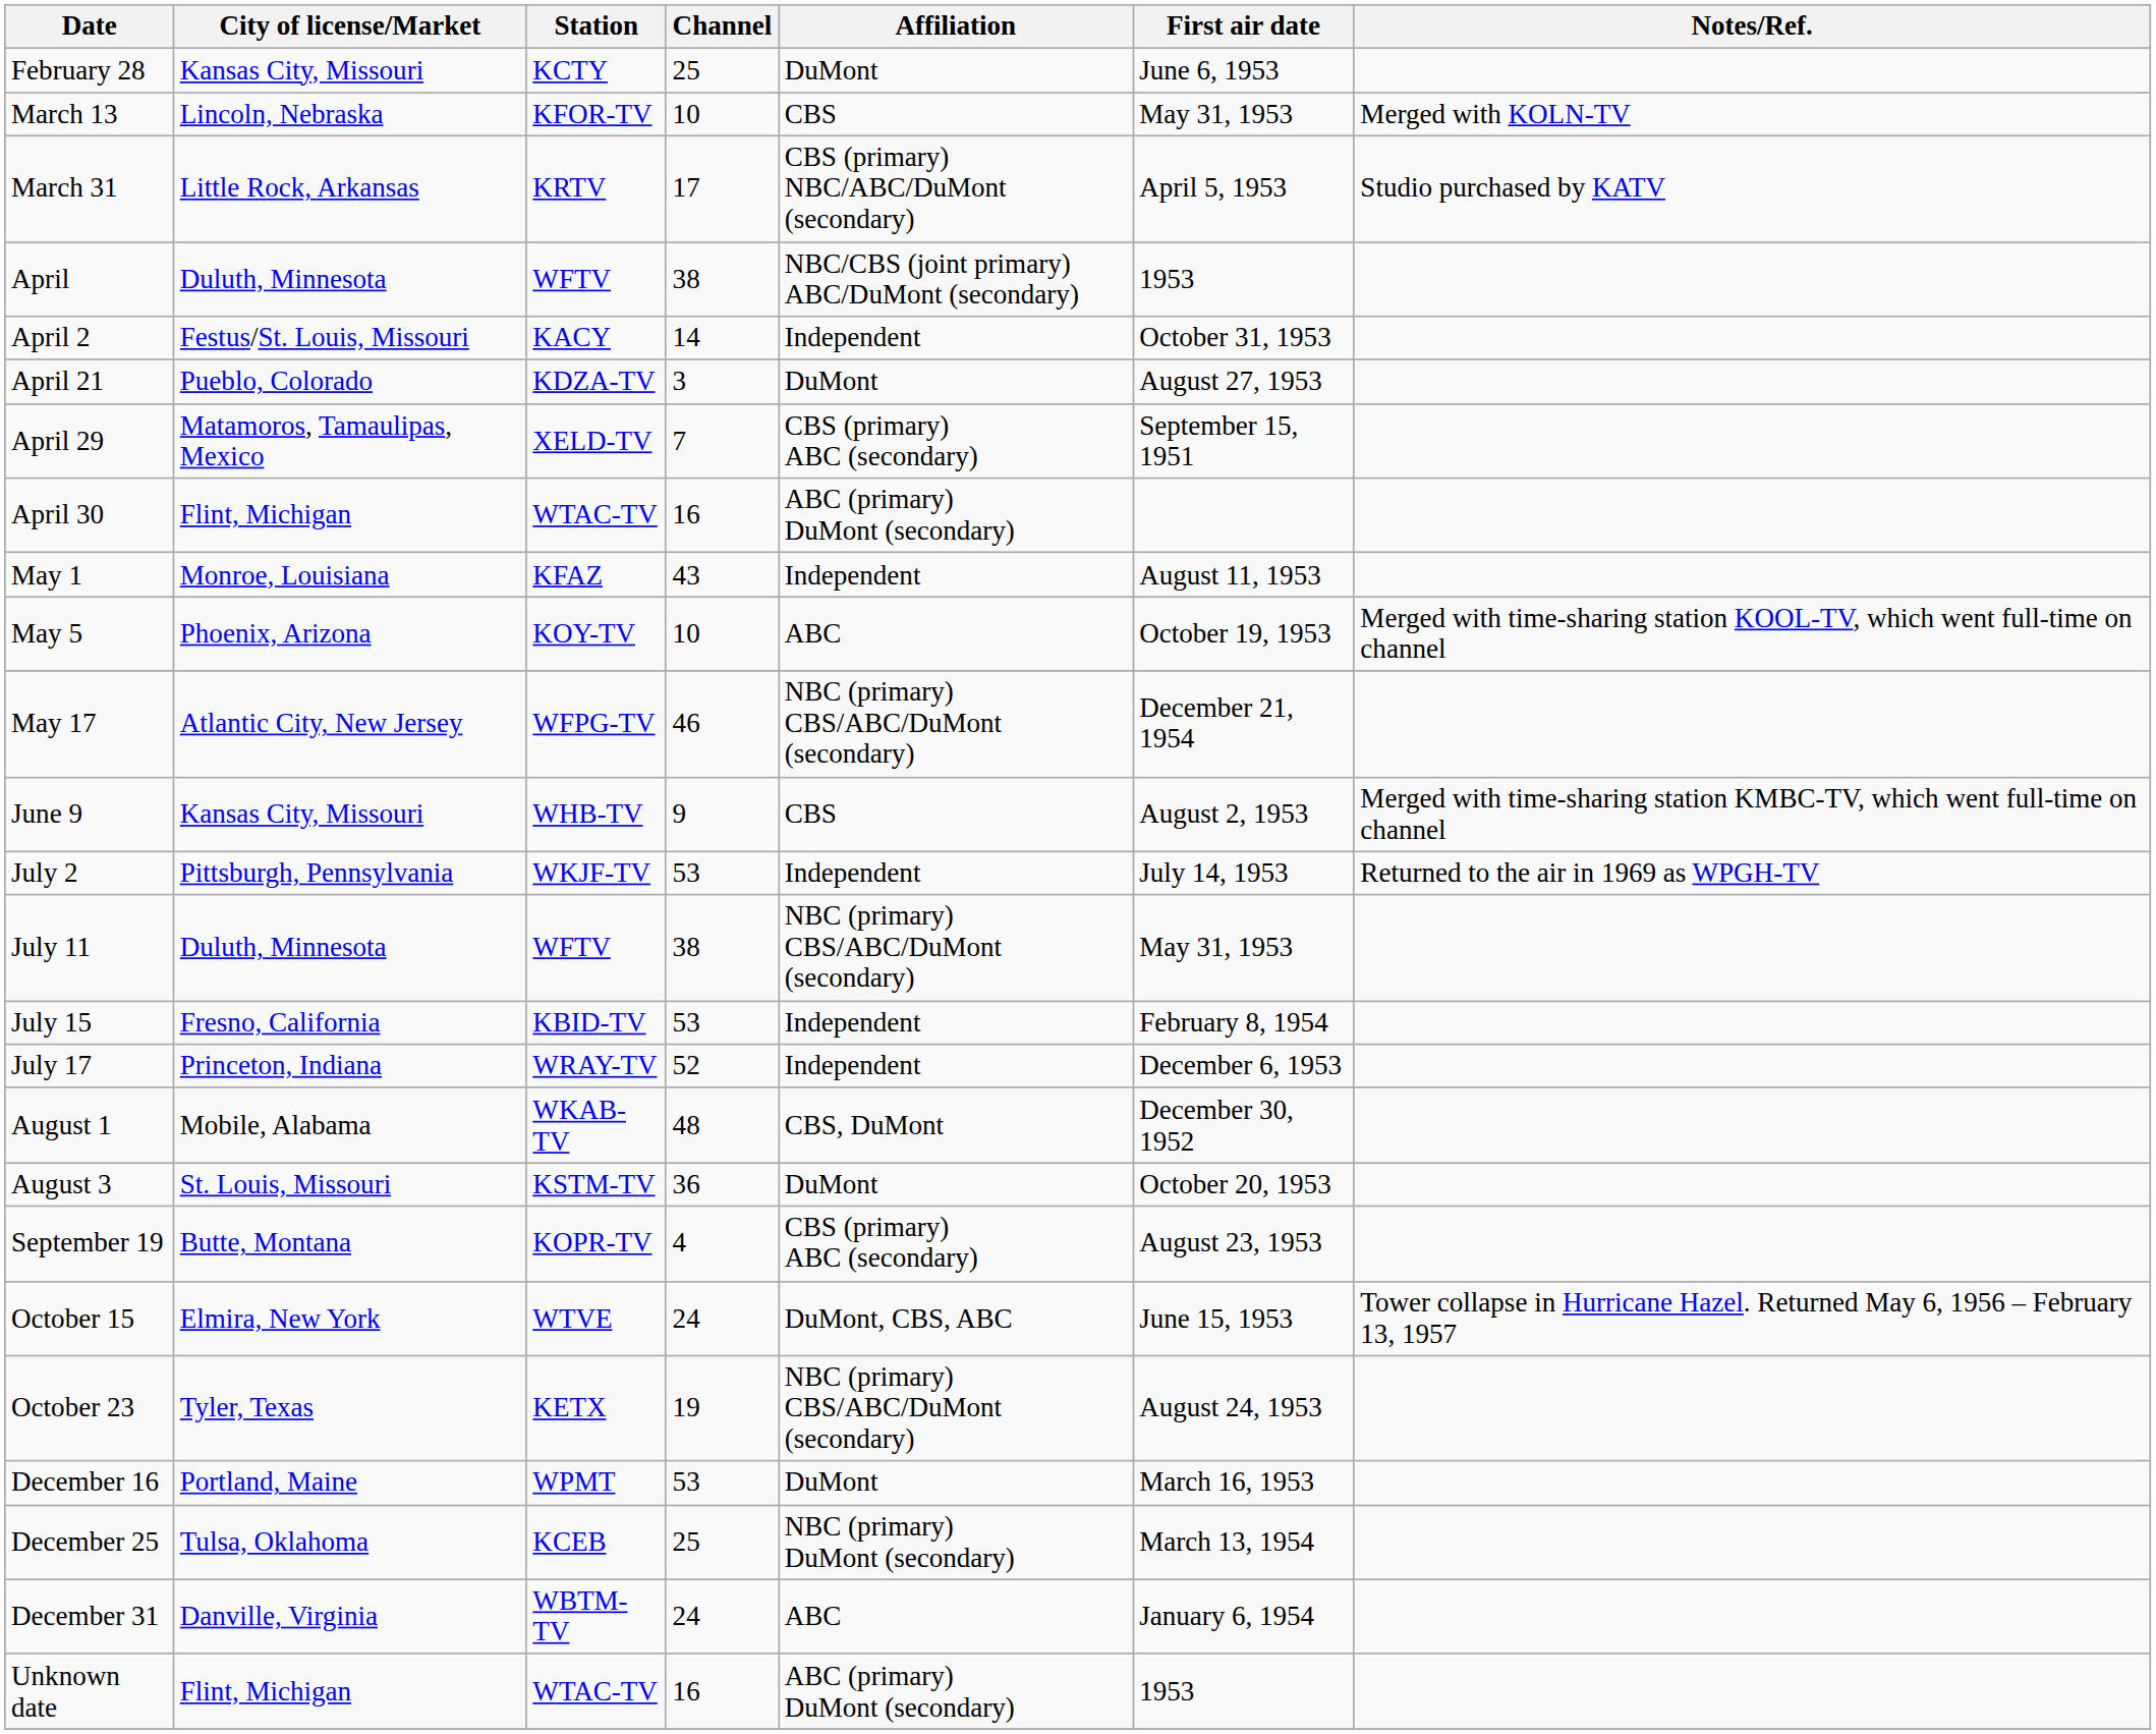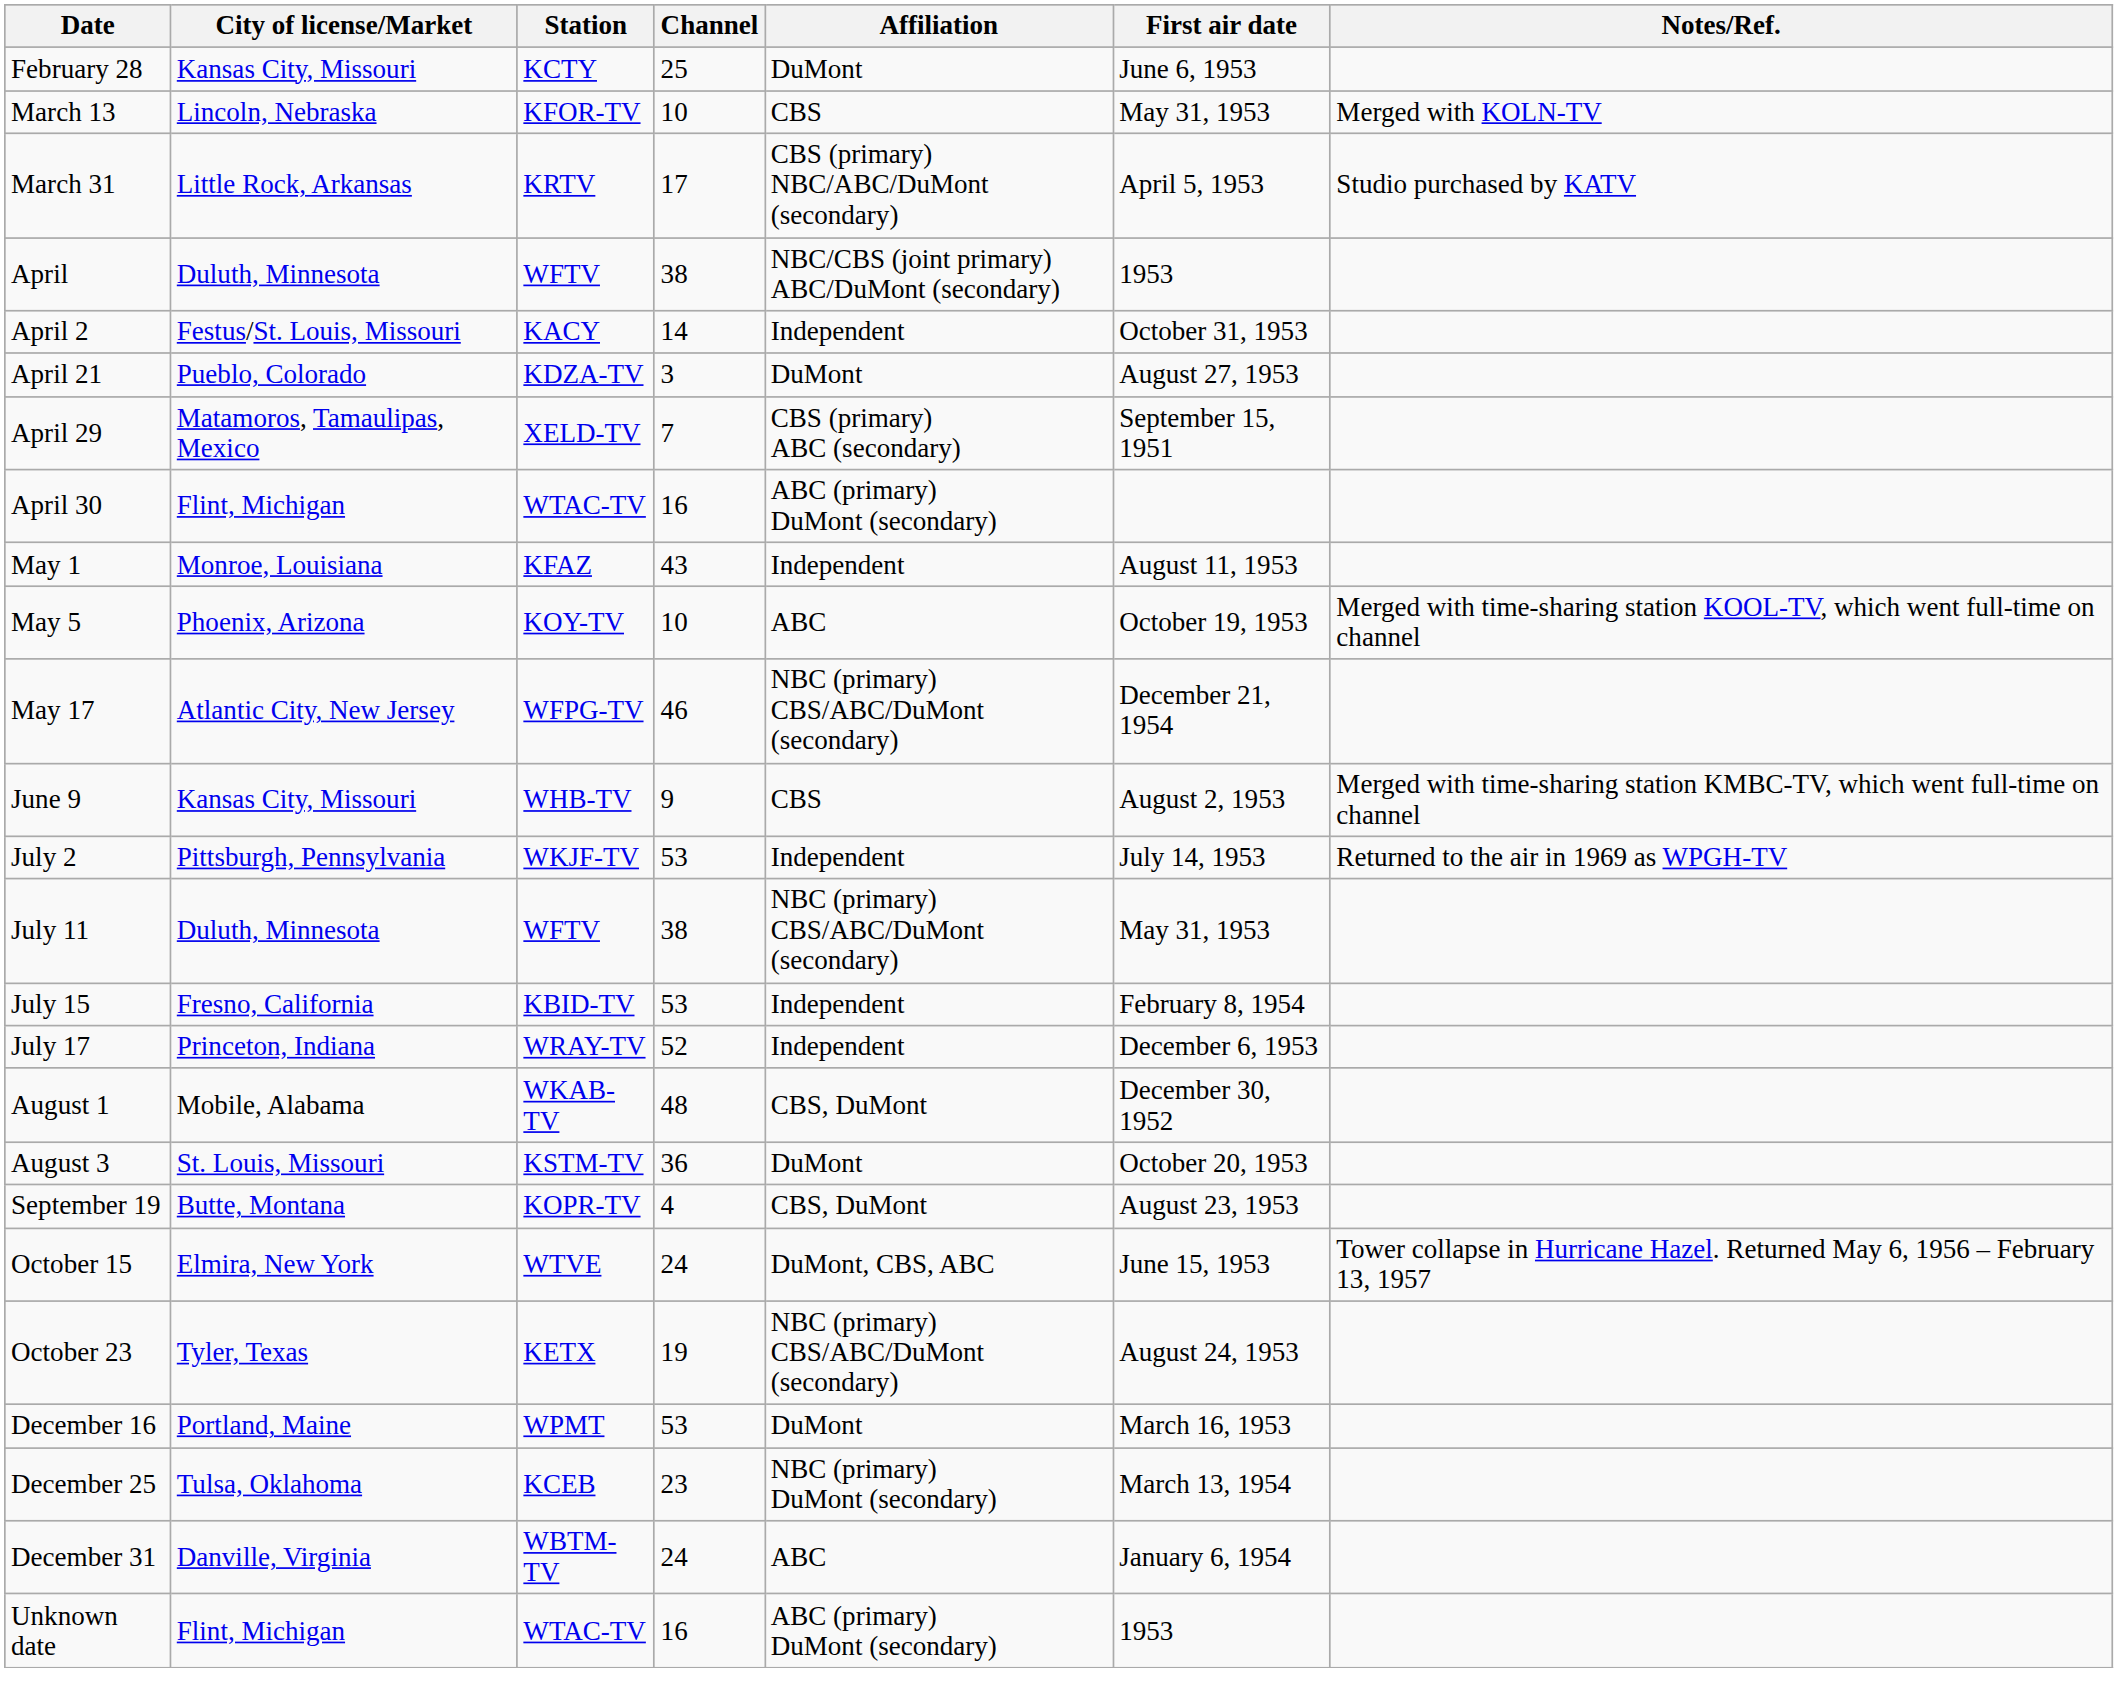 <table class="wikitable unsortable">
 <tr>
 <th>Date</th>
 <th>City of license/Market</th>
 <th>Station</th>
 <th>Channel</th>
 <th>Affiliation</th>
 <th>First air date</th>
 <th>Notes/Ref.</th>
 </tr>
 <tr>
 <td>February 28</td>
 <td><a href='#'>Kansas City, Missouri</a></td>
 <td><a href='#'>KCTY</a></td>
 <td>25</td>
 <td>DuMont</td>
 <td>June 6, 1953</td>
 <td></td>
 </tr>
 <tr>
 <td>March 13</td>
 <td><a href='#'>Lincoln, Nebraska</a></td>
 <td><a href='#'>KFOR-TV</a></td>
 <td>10</td>
 <td>CBS</td>
 <td>May 31, 1953</td>
 <td>Merged with <a href='#'>KOLN-TV</a></td>
 </tr>
 <tr>
 <td>March 31</td>
 <td><a href='#'>Little Rock, Arkansas</a></td>
 <td><a href='#'>KRTV</a></td>
 <td>17</td>
 <td>CBS (primary) <br> NBC/ABC/DuMont (secondary)</td>
 <td>April 5, 1953</td>
 <td>Studio purchased by <a href='#'>KATV</a></td>
 </tr>
 <tr>
 <td>April</td>
 <td><a href='#'>Duluth, Minnesota</a></td>
 <td><a href='#'>WFTV</a></td>
 <td>38</td>
 <td>NBC/CBS (joint primary) <br> ABC/DuMont (secondary)</td>
 <td>1953</td>
 <td></td>
 </tr>
 <tr>
 <td>April 2</td>
 <td><a href='#'>Festus</a>/<a href='#'>St. Louis, Missouri</a></td>
 <td><a href='#'>KACY</a></td>
 <td>14</td>
 <td>Independent</td>
 <td>October 31, 1953</td>
 <td></td>
 </tr>
 <tr>
 <td>April 21</td>
 <td><a href='#'>Pueblo, Colorado</a></td>
 <td><a href='#'>KDZA-TV</a></td>
 <td>3</td>
 <td>DuMont</td>
 <td>August 27, 1953</td>
 <td></td>
 </tr>
 <tr>
 <td>April 29</td>
 <td><a href='#'>Matamoros</a>, <a href='#'>Tamaulipas</a>, <a href='#'>Mexico</a> <br> </td>
 <td><a href='#'>XELD-TV</a></td>
 <td>7</td>
 <td>CBS (primary) <br> ABC (secondary)</td>
 <td>September 15, 1951</td>
 <td></td>
 </tr>
 <tr>
 <td>April 30</td>
 <td><a href='#'>Flint, Michigan</a></td>
 <td><a href='#'>WTAC-TV</a></td>
 <td>16</td>
 <td>ABC (primary) <br> DuMont (secondary)</td>
 <td></td>
 </tr>
 <tr>
 <td>May 1</td>
 <td><a href='#'>Monroe, Louisiana</a></td>
 <td><a href='#'>KFAZ</a></td>
 <td>43</td>
 <td>Independent</td>
 <td>August 11, 1953</td>
 <td></td>
 </tr>
 <tr>
 <td>May 5</td>
 <td><a href='#'>Phoenix, Arizona</a></td>
 <td><a href='#'>KOY-TV</a></td>
 <td>10</td>
 <td>ABC</td>
 <td>October 19, 1953</td>
 <td>Merged with time-sharing station <a href='#'>KOOL-TV</a>, which went full-time on channel</td>
 </tr>
 <tr>
 <td>May 17</td>
 <td><a href='#'>Atlantic City, New Jersey</a></td>
 <td><a href='#'>WFPG-TV</a></td>
 <td>46</td>
 <td>NBC (primary) <br> CBS/ABC/DuMont (secondary)</td>
 <td>December 21, 1954</td>
 <td></td>
 </tr>
 <tr>
 <td>June 9</td>
 <td><a href='#'>Kansas City, Missouri</a></td>
 <td><a href='#'>WHB-TV</a></td>
 <td>9</td>
 <td>CBS</td>
 <td>August 2, 1953</td>
 <td>Merged with time-sharing station KMBC-TV, which went full-time on channel</td>
 </tr>
 <tr>
 <td>July 2</td>
 <td><a href='#'>Pittsburgh, Pennsylvania</a></td>
 <td><a href='#'>WKJF-TV</a></td>
 <td>53</td>
 <td>Independent</td>
 <td>July 14, 1953</td>
 <td>Returned to the air in 1969 as <a href='#'>WPGH-TV</a></td>
 </tr>
 <tr>
 <td>July 11</td>
 <td><a href='#'>Duluth, Minnesota</a></td>
 <td><a href='#'>WFTV</a></td>
 <td>38</td>
 <td>NBC (primary) <br> CBS/ABC/DuMont (secondary)</td>
 <td>May 31, 1953</td>
 <td></td>
 </tr>
 <tr>
 <td>July 15</td>
 <td><a href='#'>Fresno, California</a></td>
 <td><a href='#'>KBID-TV</a></td>
 <td>53</td>
 <td>Independent</td>
 <td>February 8, 1954</td>
 <td></td>
 </tr>
 <tr>
 <td>July 17</td>
 <td><a href='#'>Princeton, Indiana</a></td>
 <td><a href='#'>WRAY-TV</a></td>
 <td>52</td>
 <td>Independent</td>
 <td>December 6, 1953</td>
 <td></td>
 </tr>
 <tr>
 <td>August 1</td>
 <td>Mobile, Alabama</td>
 <td><a href='#'>WKAB-TV</a></td>
 <td>48</td>
 <td>CBS, DuMont</td>
 <td>December 30, 1952</td>
 <td></td>
 </tr>
 <tr>
 <td>August 3</td>
 <td><a href='#'>St. Louis, Missouri</a></td>
 <td><a href='#'>KSTM-TV</a></td>
 <td>36</td>
 <td>DuMont</td>
 <td>October 20, 1953</td>
 <td></td>
 </tr>
 <tr>
 <td>September 19</td>
 <td><a href='#'>Butte, Montana</a></td>
 <td><a href='#'>KOPR-TV</a></td>
 <td>4</td>
-<td>CBS (primary) <br> ABC (secondary)</td>
+<td>CBS, DuMont</td>
 <td>August 23, 1953</td>
 <td></td>
 </tr>
 <tr>
 <td>October 15</td>
 <td><a href='#'>Elmira, New York</a></td>
 <td><a href='#'>WTVE</a></td>
 <td>24</td>
 <td>DuMont, CBS, ABC</td>
 <td>June 15, 1953</td>
 <td>Tower collapse in <a href='#'>Hurricane Hazel</a>. Returned May 6, 1956 – February 13, 1957</td>
 </tr>
 <tr>
 <td>October 23</td>
 <td><a href='#'>Tyler, Texas</a></td>
 <td><a href='#'>KETX</a></td>
 <td>19</td>
 <td>NBC (primary) <br> CBS/ABC/DuMont (secondary)</td>
 <td>August 24, 1953</td>
 <td></td>
 </tr>
 <tr>
 <td>December 16</td>
 <td><a href='#'>Portland, Maine</a></td>
 <td><a href='#'>WPMT</a></td>
 <td>53</td>
 <td>DuMont</td>
 <td>March 16, 1953</td>
 <td></td>
 </tr>
 <tr>
 <td>December 25</td>
 <td><a href='#'>Tulsa, Oklahoma</a></td>
 <td><a href='#'>KCEB</a></td>
-<td>25</td>
+<td>23</td>
 <td>NBC (primary) <br> DuMont (secondary)</td>
 <td>March 13, 1954</td>
 <td></td>
 </tr>
 <tr>
 <td>December 31</td>
 <td><a href='#'>Danville, Virginia</a></td>
 <td><a href='#'>WBTM-TV</a></td>
 <td>24</td>
 <td>ABC</td>
 <td>January 6, 1954</td>
 <td></td>
 </tr>
 <tr>
 <td>Unknown date</td>
 <td><a href='#'>Flint, Michigan</a></td>
 <td><a href='#'>WTAC-TV</a></td>
 <td>16</td>
 <td>ABC (primary) <br> DuMont (secondary)</td>
 <td>1953</td>
 <td></td>
 </tr>
 <tr>
 </tr>
 </table>
